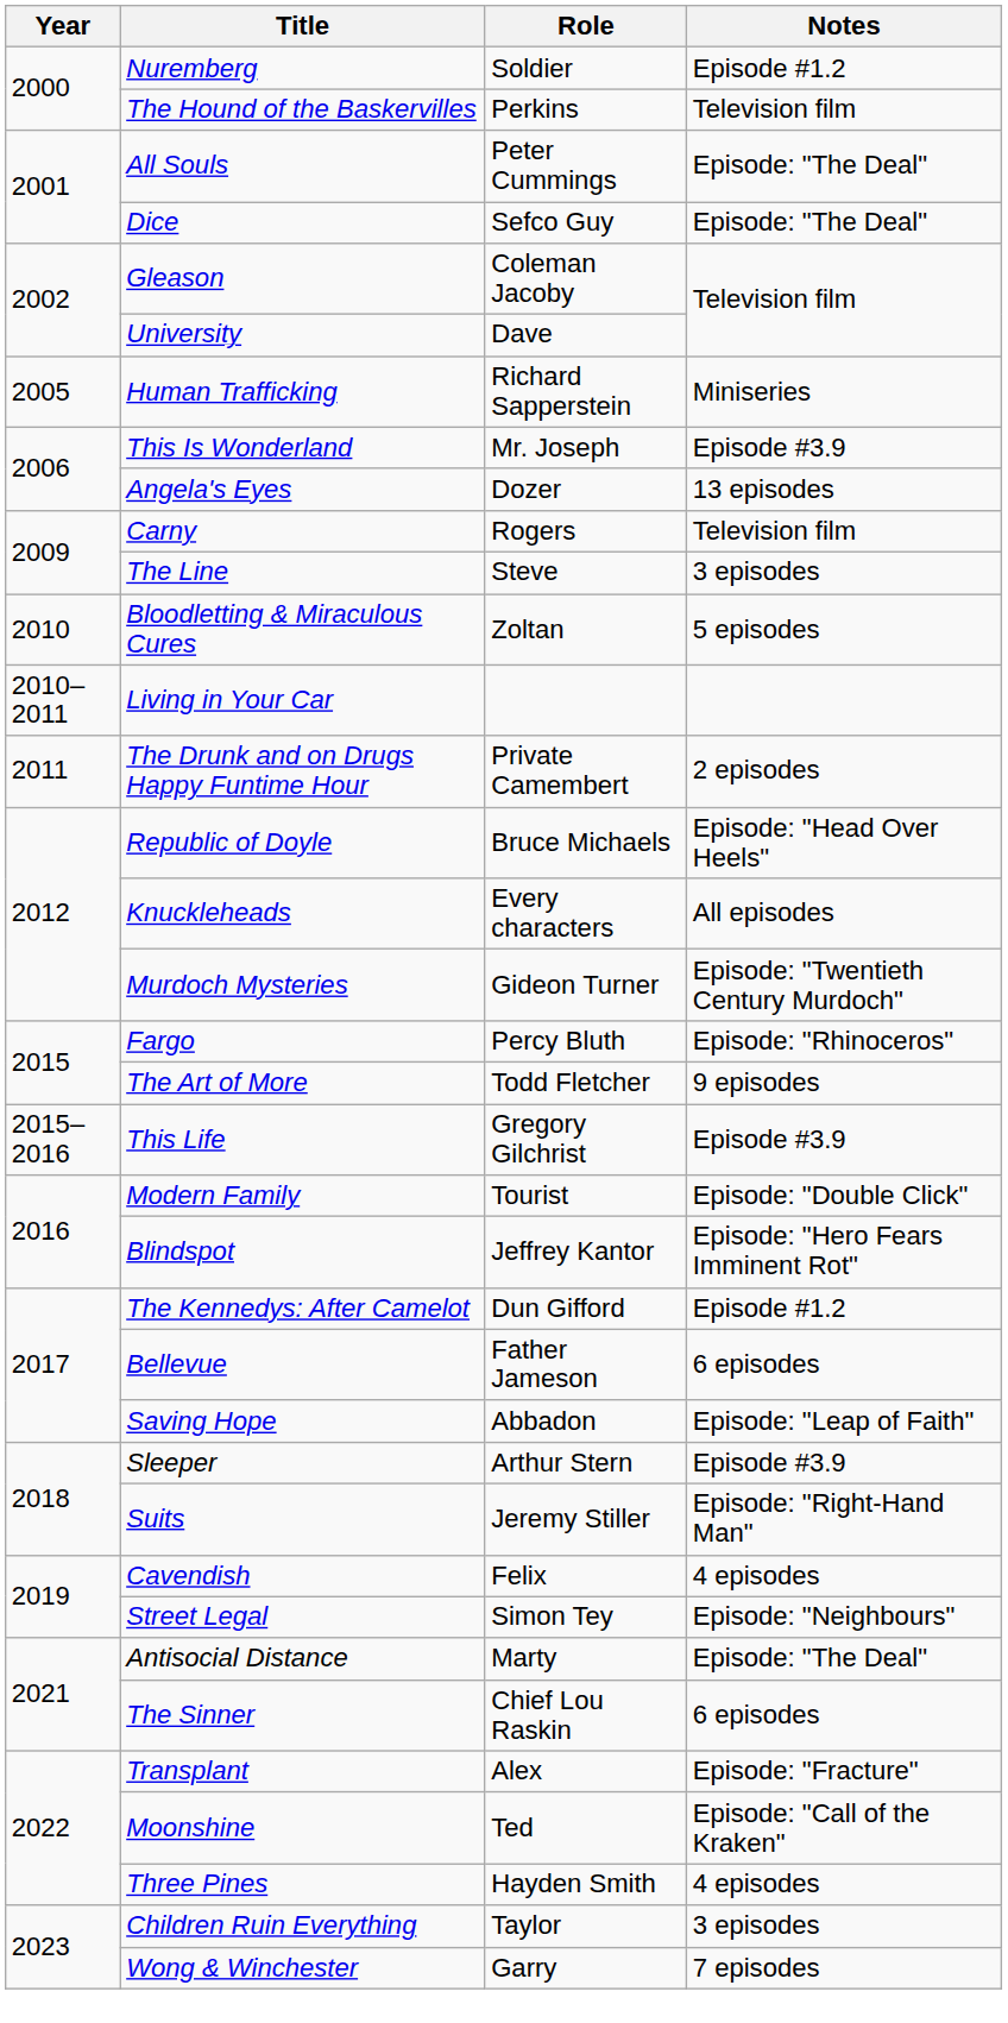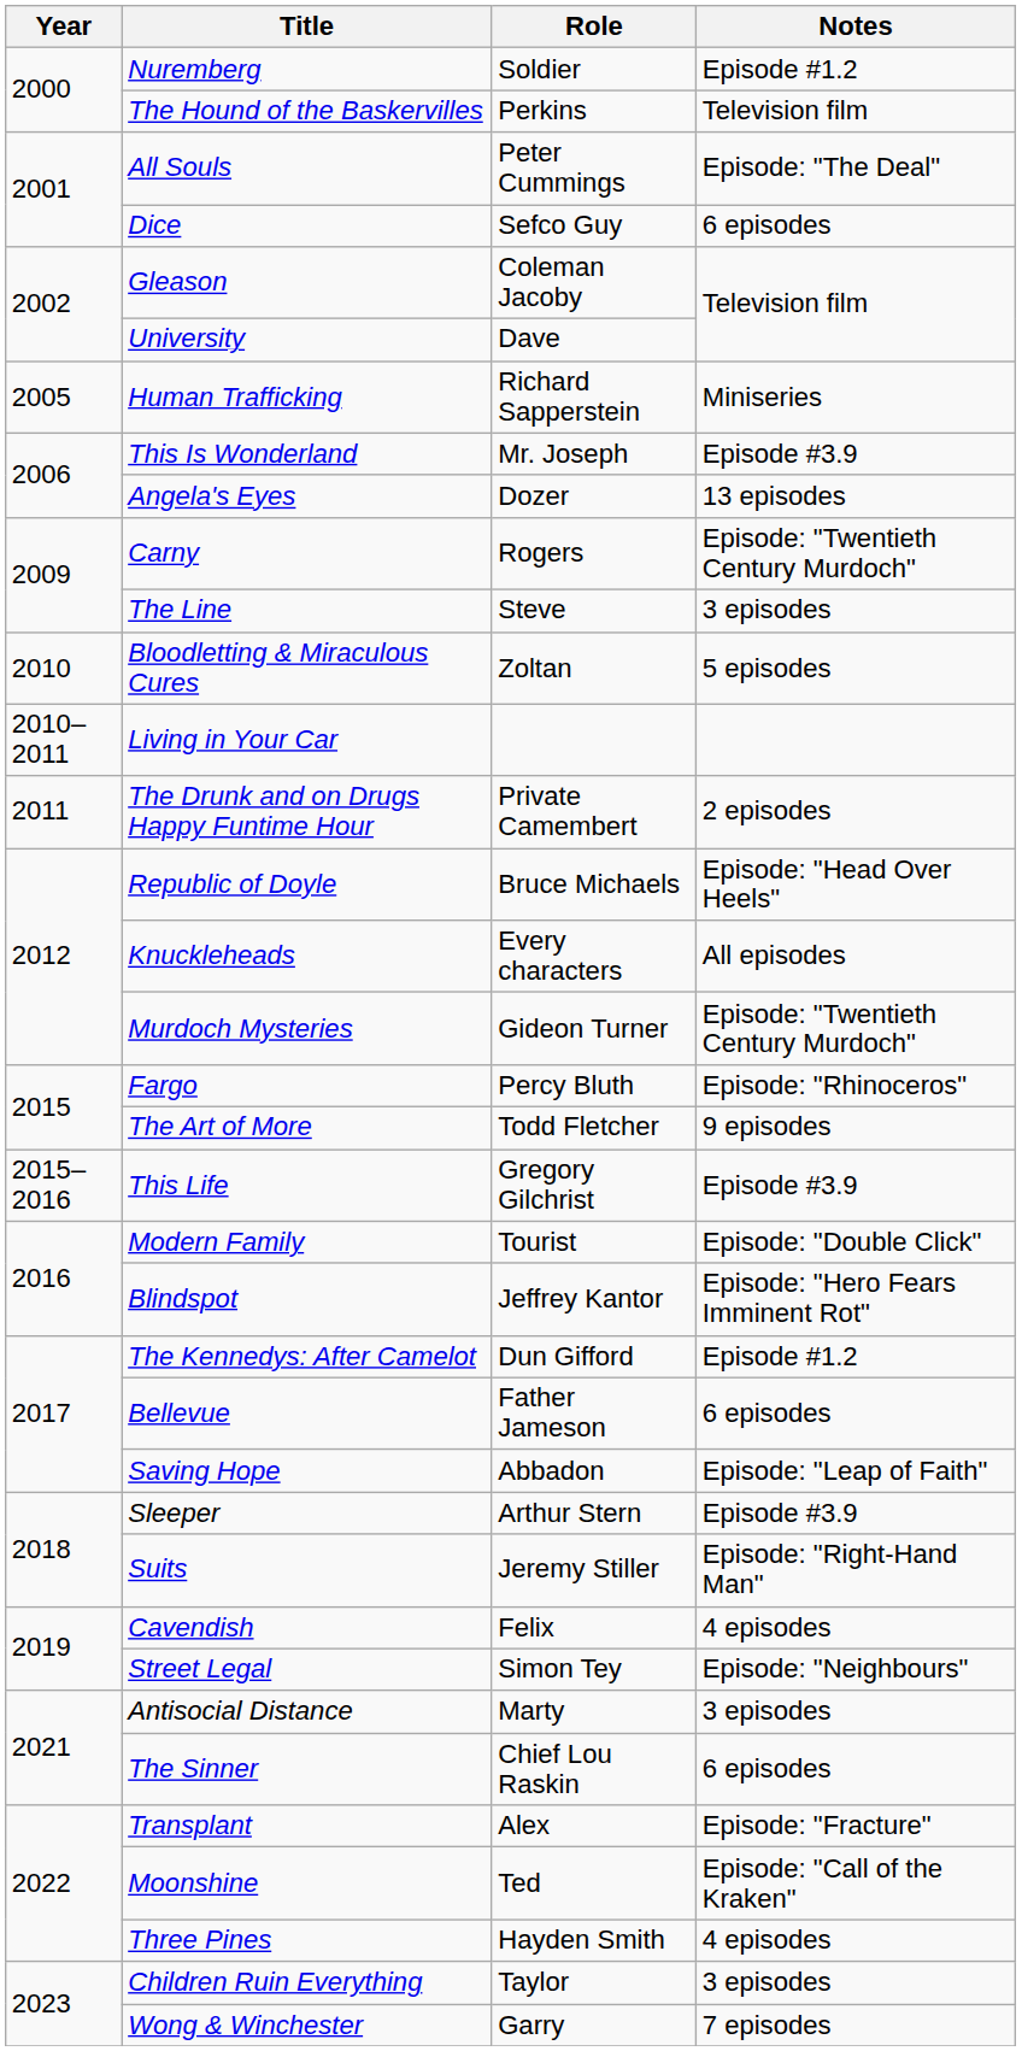 <table class="wikitable sortable">
 <tr>
 <th>Year</th>
 <th>Title</th>
 <th>Role</th>
 <th class="unsortable">Notes</th>
 </tr>
 <tr>
 <td rowspan="2">2000</td>
 <td><em><a href='#'>Nuremberg</a></em></td>
 <td>Soldier</td>
 <td>Episode #1.2</td>
 </tr>
 <tr>
 <td data-sort-value="Hound of the Baskervilles, The"><em><a href='#'>The Hound of the Baskervilles</a></em></td>
 <td>Perkins</td>
 <td>Television film</td>
 </tr>
 <tr>
 <td rowspan="2">2001</td>
 <td><em><a href='#'>All Souls</a></em></td>
 <td>Peter Cummings</td>
 <td>Episode: "The Deal"</td>
 </tr>
 <tr>
 <td><em><a href='#'>Dice</a></em></td>
 <td>Sefco Guy</td>
-<td>Episode: "The Deal"</td>
+<td>6 episodes</td>
 </tr>
 <tr>
 <td rowspan="2">2002</td>
 <td><em><a href='#'>Gleason</a></em></td>
 <td>Coleman Jacoby</td>
 <td rowspan="2">Television film</td>
 </tr>
 <tr>
 <td><em><a href='#'>University</a></em></td>
 <td>Dave</td>
 </tr>
 <tr>
 <td>2005</td>
 <td><em><a href='#'>Human Trafficking</a></em></td>
 <td>Richard Sapperstein</td>
 <td>Miniseries</td>
 </tr>
 <tr>
 <td rowspan="2">2006</td>
 <td><em><a href='#'>This Is Wonderland</a></em></td>
 <td>Mr. Joseph</td>
 <td>Episode #3.9</td>
 </tr>
 <tr>
 <td><em><a href='#'>Angela's Eyes</a></em></td>
 <td>Dozer</td>
 <td>13 episodes</td>
 </tr>
 <tr>
 <td rowspan="2">2009</td>
 <td><em><a href='#'>Carny</a></em></td>
 <td>Rogers</td>
-<td>Television film</td>
+<td>Episode: "Twentieth Century Murdoch"</td>
 </tr>
 <tr>
 <td data-sort-value="Line, The"><em><a href='#'>The Line</a></em></td>
 <td>Steve</td>
 <td>3 episodes</td>
 </tr>
 <tr>
 <td>2010</td>
 <td><em><a href='#'>Bloodletting & Miraculous Cures</a></em></td>
 <td>Zoltan</td>
 <td>5 episodes</td>
 </tr>
 <tr>
 <td>2010–2011</td>
 <td><em><a href='#'>Living in Your Car</a></em></td>
 <td></td>
 <td></td>
 </tr>
 <tr>
 <td>2011</td>
 <td data-sort-value="Drunk and on Drugs Happy Funtime Hour, The"><em><a href='#'>The Drunk and on Drugs Happy Funtime Hour</a></em></td>
 <td>Private Camembert</td>
 <td>2 episodes</td>
 </tr>
 <tr>
 <td rowspan="3">2012</td>
 <td><em><a href='#'>Republic of Doyle</a></em></td>
 <td>Bruce Michaels</td>
 <td>Episode: "Head Over Heels"</td>
 </tr>
 <tr>
 <td><em><a href='#'>Knuckleheads</a></em></td>
 <td>Every characters</td>
 <td>All episodes</td>
 </tr>
 <tr>
 <td><em><a href='#'>Murdoch Mysteries</a></em></td>
 <td>Gideon Turner</td>
 <td>Episode: "Twentieth Century Murdoch"</td>
 </tr>
 <tr>
 <td rowspan="2">2015</td>
 <td><em><a href='#'>Fargo</a></em></td>
 <td>Percy Bluth</td>
 <td>Episode: "Rhinoceros"</td>
 </tr>
 <tr>
 <td data-sort-value="Art of More, The"><em><a href='#'>The Art of More</a></em></td>
 <td>Todd Fletcher</td>
 <td>9 episodes</td>
 </tr>
 <tr>
 <td>2015–2016</td>
 <td><em><a href='#'>This Life</a></em></td>
 <td>Gregory Gilchrist</td>
 <td>Episode #3.9</td>
 </tr>
 <tr>
 <td rowspan="2">2016</td>
 <td><em><a href='#'>Modern Family</a></em></td>
 <td>Tourist</td>
 <td>Episode: "Double Click"</td>
 </tr>
 <tr>
 <td><em><a href='#'>Blindspot</a></em></td>
 <td>Jeffrey Kantor</td>
 <td>Episode: "Hero Fears Imminent Rot"</td>
 </tr>
 <tr>
 <td rowspan="3">2017</td>
 <td data-sort-value="Kennedys: After Camelot, The"><em><a href='#'>The Kennedys: After Camelot</a></em></td>
 <td>Dun Gifford</td>
 <td>Episode #1.2</td>
 </tr>
 <tr>
 <td><em><a href='#'>Bellevue</a></em></td>
 <td>Father Jameson</td>
 <td>6 episodes</td>
 </tr>
 <tr>
 <td><em><a href='#'>Saving Hope</a></em></td>
 <td>Abbadon</td>
 <td>Episode: "Leap of Faith"</td>
 </tr>
 <tr>
 <td rowspan="2">2018</td>
 <td><em>Sleeper</em></td>
 <td>Arthur Stern</td>
 <td>Episode #3.9</td>
 </tr>
 <tr>
 <td><em><a href='#'>Suits</a></em></td>
 <td>Jeremy Stiller</td>
 <td>Episode: "Right-Hand Man"</td>
 </tr>
 <tr>
 <td rowspan="2">2019</td>
 <td><em><a href='#'>Cavendish</a></em></td>
 <td>Felix</td>
 <td>4 episodes</td>
 </tr>
 <tr>
 <td><em><a href='#'>Street Legal</a></em></td>
 <td>Simon Tey</td>
 <td>Episode: "Neighbours"</td>
 </tr>
 <tr>
 <td rowspan="2">2021</td>
 <td><em>Antisocial Distance</em></td>
 <td>Marty</td>
-<td>Episode: "The Deal"</td>
+<td>3 episodes</td>
 </tr>
 <tr>
 <td data-sort-value="Sinner, The"><em><a href='#'>The Sinner</a></em></td>
 <td>Chief Lou Raskin</td>
 <td>6 episodes</td>
 </tr>
 <tr>
 <td rowspan="3">2022</td>
 <td><em><a href='#'>Transplant</a></em></td>
 <td>Alex</td>
 <td>Episode: "Fracture"</td>
 </tr>
 <tr>
 <td><em><a href='#'>Moonshine</a></em></td>
 <td>Ted</td>
 <td>Episode: "Call of the Kraken"</td>
 </tr>
 <tr>
 <td><em><a href='#'>Three Pines</a></em></td>
 <td>Hayden Smith</td>
 <td>4 episodes</td>
 </tr>
 <tr>
 <td rowspan="2">2023</td>
 <td><em><a href='#'>Children Ruin Everything</a></em></td>
 <td>Taylor</td>
 <td>3 episodes</td>
 </tr>
 <tr>
 <td><em><a href='#'>Wong & Winchester</a></em></td>
 <td>Garry</td>
 <td>7 episodes</td>
 </tr>
 </table>
